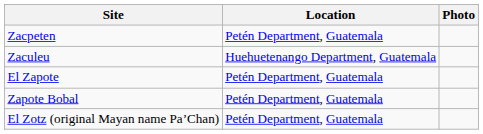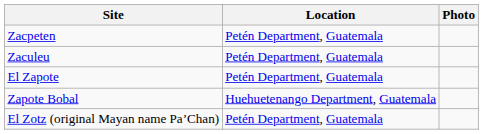 <table class="wikitable sortable" align="left" style="margin: 1em auto 1em auto">
 <tr>
 <th>Site</th>
 <th>Location</th>
 <th>Photo</th>
 </tr>
 <tr>
 <td><a href='#'>Zacpeten</a></td>
 <td><a href='#'>Petén Department</a>, <a href='#'>Guatemala</a></td>
 <td></td>
 </tr>
 <tr>
 <td><a href='#'>Zaculeu</a></td>
-<td><a href='#'>Huehuetenango Department</a>, <a href='#'>Guatemala</a></td>
+<td><a href='#'>Petén Department</a>, <a href='#'>Guatemala</a></td>
 <td></td>
 </tr>
 <tr>
 <td><a href='#'>El Zapote</a></td>
 <td><a href='#'>Petén Department</a>, <a href='#'>Guatemala</a></td>
 <td></td>
 </tr>
 <tr>
 <td><a href='#'>Zapote Bobal</a></td>
-<td><a href='#'>Petén Department</a>, <a href='#'>Guatemala</a></td>
+<td><a href='#'>Huehuetenango Department</a>, <a href='#'>Guatemala</a></td>
 <td></td>
 </tr>
 <tr>
 <td><a href='#'>El Zotz</a> (original Mayan name PaʼChan)</td>
 <td><a href='#'>Petén Department</a>, <a href='#'>Guatemala</a></td>
 <td></td>
 </tr>
 </table>
